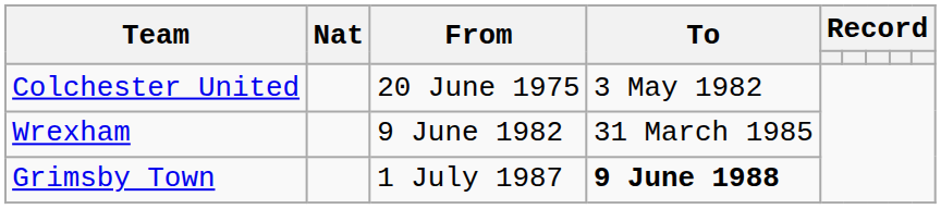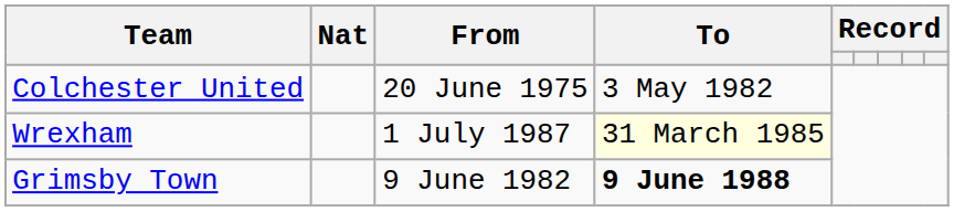 <table class="wikitable" style="text-align: center">
 <tr>
 <th rowspan="2">Team</th>
 <th rowspan="2">Nat</th>
 <th rowspan="2">From</th>
 <th rowspan="2">To</th>
 <th colspan="5">Record</th>
 </tr>
 <tr>
 <th></th>
 <th></th>
 <th></th>
 <th></th>
 <th></th>
 </tr>
 <tr>
 <td align=left><a href='#'>Colchester United</a></td>
 <td></td>
 <td align=left>20 June 1975</td>
 <td align=left>3 May 1982<br></td>
 </tr>
 <tr>
 <td align=left><a href='#'>Wrexham</a></td>
 <td></td>
-<td align=left>9 June 1982</td>
-<td align=left>31 March 1985<br></td>
+<td align=left>1 July 1987</td>
+<td align=left style="background: lightyellow;">31 March 1985<br></td>
 </tr>
 <tr>
 <td align=left><a href='#'>Grimsby Town</a></td>
 <td></td>
-<td align=left>1 July 1987</td>
+<td align=left>9 June 1982</td>
 <td align=left><strong>9 June 1988<br></strong></td>
 </tr>
 </table>
